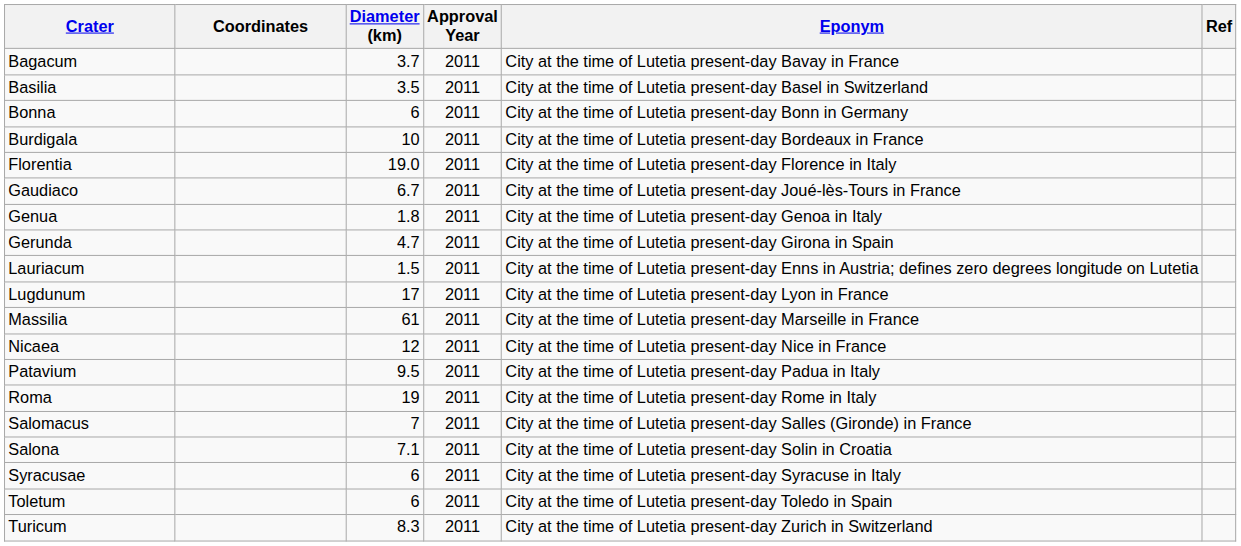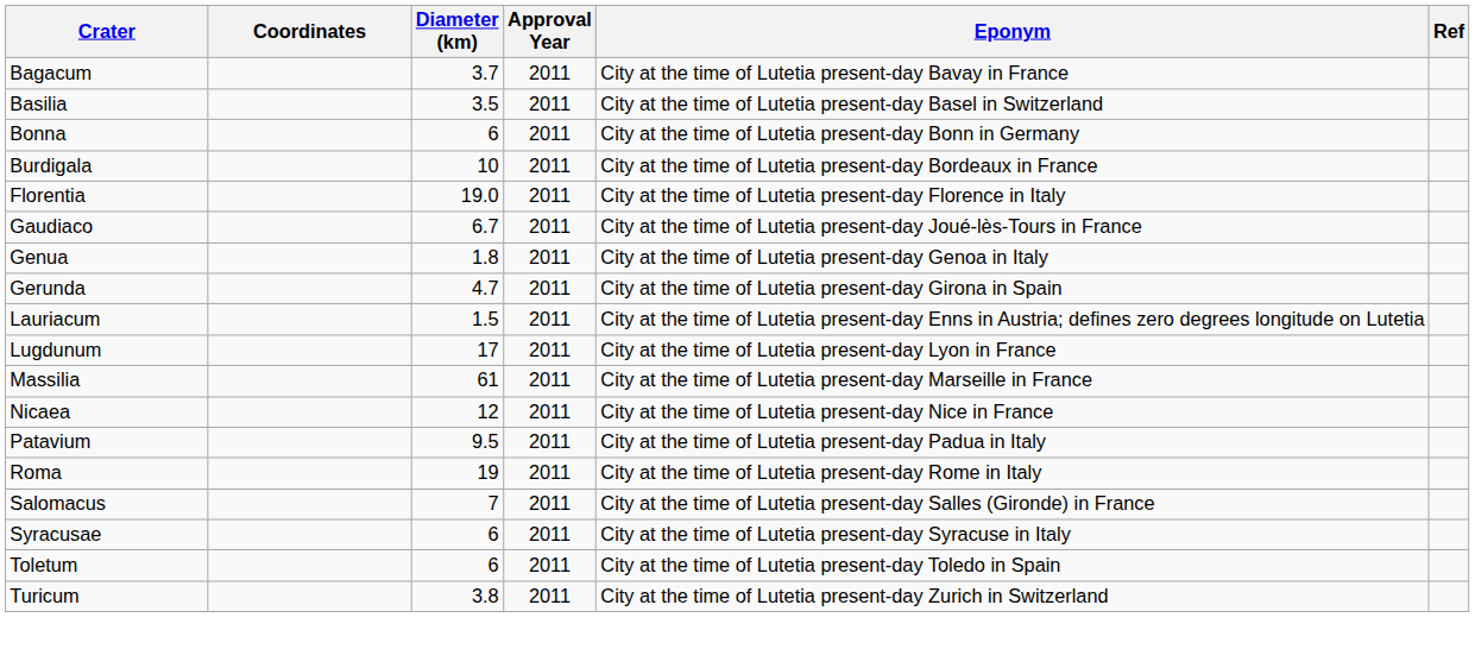 <table class="wikitable sortable" style="min-width: 90%">
 <tr>
 <th style="width:10em"><a href='#'>Crater</a></th>
 <th style="width:10em">Coordinates</th>
 <th><a href='#'>Diameter</a><br>(km)</th>
 <th>Approval<br>Year</th>
 <th class="unsortable"><a href='#'>Eponym</a></th>
 <th class="unsortable">Ref</th>
 </tr>
 <tr id="Bagacum">
 <td>Bagacum</td>
 <td></td>
 <td align=right>3.7</td>
 <td align=center>2011</td>
 <td>City at the time of Lutetia present-day Bavay in France</td>
 <td></td>
 </tr>
 <tr id="Basilia">
 <td>Basilia</td>
 <td></td>
 <td align=right>3.5</td>
 <td align=center>2011</td>
 <td>City at the time of Lutetia present-day Basel in Switzerland</td>
 <td></td>
 </tr>
 <tr id="Bonna">
 <td>Bonna</td>
 <td></td>
 <td align=right>6</td>
 <td align=center>2011</td>
 <td>City at the time of Lutetia present-day Bonn in Germany</td>
 <td></td>
 </tr>
 <tr id="Burdigala">
 <td>Burdigala</td>
 <td></td>
 <td align=right>10</td>
 <td align=center>2011</td>
 <td>City at the time of Lutetia present-day Bordeaux in France</td>
 <td></td>
 </tr>
 <tr id="Florentia">
 <td>Florentia</td>
 <td></td>
 <td align=right>19.0</td>
 <td align=center>2011</td>
 <td>City at the time of Lutetia present-day Florence in Italy</td>
 <td></td>
 </tr>
 <tr id="Gaudiaco">
 <td>Gaudiaco</td>
 <td></td>
 <td align=right>6.7</td>
 <td align=center>2011</td>
 <td>City at the time of Lutetia present-day Joué-lès-Tours in France</td>
 <td></td>
 </tr>
 <tr id="Genua">
 <td>Genua</td>
 <td></td>
 <td align=right>1.8</td>
 <td align=center>2011</td>
 <td>City at the time of Lutetia present-day Genoa in Italy</td>
 <td></td>
 </tr>
 <tr id="Gerunda">
 <td>Gerunda</td>
 <td></td>
 <td align=right>4.7</td>
 <td align=center>2011</td>
 <td>City at the time of Lutetia present-day Girona in Spain</td>
 <td></td>
 </tr>
 <tr id="Lauriacum">
 <td>Lauriacum</td>
 <td></td>
 <td align=right>1.5</td>
 <td align=center>2011</td>
 <td>City at the time of Lutetia present-day Enns in Austria; defines zero degrees longitude on Lutetia</td>
 <td></td>
 </tr>
 <tr id="Lugdunum">
 <td>Lugdunum</td>
 <td></td>
 <td align=right>17</td>
 <td align=center>2011</td>
 <td>City at the time of Lutetia present-day Lyon in France</td>
 <td></td>
 </tr>
 <tr id="Massilia">
 <td>Massilia</td>
 <td></td>
 <td align=right>61</td>
 <td align=center>2011</td>
 <td>City at the time of Lutetia present-day Marseille in France</td>
 <td></td>
 </tr>
 <tr id="Nicaea">
 <td>Nicaea</td>
 <td></td>
 <td align=right>12</td>
 <td align=center>2011</td>
 <td>City at the time of Lutetia present-day Nice in France</td>
 <td></td>
 </tr>
 <tr id="Patavium">
 <td>Patavium</td>
 <td></td>
 <td align=right>9.5</td>
 <td align=center>2011</td>
 <td>City at the time of Lutetia present-day Padua in Italy</td>
 <td></td>
 </tr>
 <tr id="Roma">
 <td>Roma</td>
 <td></td>
 <td align=right>19</td>
 <td align=center>2011</td>
 <td>City at the time of Lutetia present-day Rome in Italy</td>
 <td></td>
 </tr>
 <tr id="Salomacus">
 <td>Salomacus</td>
 <td></td>
 <td align=right>7</td>
 <td align=center>2011</td>
 <td>City at the time of Lutetia present-day Salles (Gironde) in France</td>
 <td></td>
 </tr>
-<tr id="Salona">
-<td>Salona</td>
-<td></td>
-<td align=right>7.1</td>
-<td align=center>2011</td>
-<td>City at the time of Lutetia present-day Solin in Croatia</td>
-<td></td>
-</tr>
 <tr id="Syracusae">
 <td>Syracusae</td>
 <td></td>
 <td align=right>6</td>
 <td align=center>2011</td>
 <td>City at the time of Lutetia present-day Syracuse in Italy</td>
 <td></td>
 </tr>
 <tr id="Toletum">
 <td>Toletum</td>
 <td></td>
 <td align=right>6</td>
 <td align=center>2011</td>
 <td>City at the time of Lutetia present-day Toledo in Spain</td>
 <td></td>
 </tr>
 <tr id="Turicum">
 <td>Turicum</td>
 <td></td>
-<td align=right>8.3</td>
+<td align=right>3.8</td>
 <td align=center>2011</td>
 <td>City at the time of Lutetia present-day Zurich in Switzerland</td>
 <td></td>
 </tr>
 </table>
